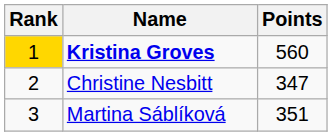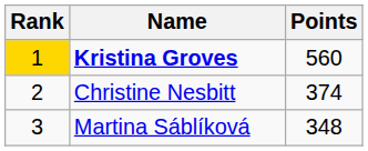 <table class="wikitable" border="1">
 <tr>
 <th width=30>Rank</th>
 <th width=150>Name</th>
 <th width=25>Points</th>
 </tr>
 <tr align=center>
 <td style="background: gold;">1</td>
 <td align=left> <strong><a href='#'>Kristina Groves</a></strong></td>
 <td>560</td>
 </tr>
 <tr align=center>
 <td>2</td>
 <td align=left> <a href='#'>Christine Nesbitt</a></td>
-<td>347</td>
+<td>374</td>
 </tr>
 <tr align=center>
 <td>3</td>
 <td align=left> <a href='#'>Martina Sáblíková</a></td>
-<td>351</td>
+<td>348</td>
 </tr>
 </table>
